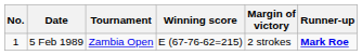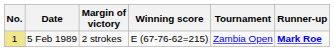 <table class="wikitable" style="font-size:95%;">
 <tr>
 <th>No.</th>
 <th>Date</th>
+<th>Margin of<br>victory</th>
+<th>Winning score</th>
 <th>Tournament</th>
-<th>Winning score</th>
-<th>Margin of<br>victory</th>
 <th>Runner-up</th>
 </tr>
 <tr>
-<td align=center>1</td>
+<td align=center style="background: khaki;">1</td>
 <td align=right>5 Feb 1989</td>
+<td>2 strokes</td>
+<td>E (67-76-62=215)</td>
 <td><a href='#'>Zambia Open</a></td>
-<td>E (67-76-62=215)</td>
-<td>2 strokes</td>
 <td><strong> <a href='#'>Mark Roe</a></strong></td>
 </tr>
 </table>
